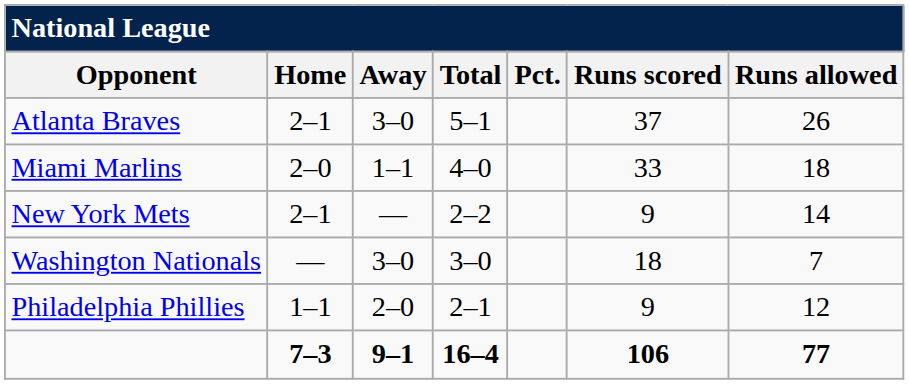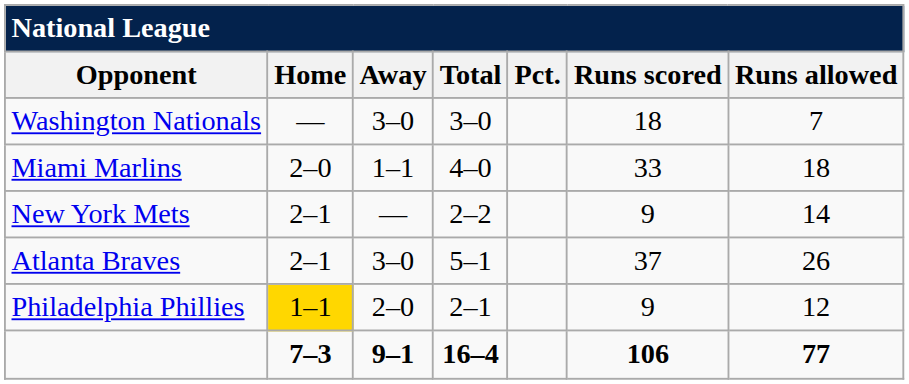 <table class="wikitable" style="font-size: 95%; text-align: center">
 <tr>
 <td colspan="7" style="text-align:left; background:#03224c;color:#fff"><strong>National League</strong></td>
 </tr>
 <tr>
 <th>Opponent</th>
 <th>Home</th>
 <th>Away</th>
 <th>Total</th>
 <th>Pct.</th>
 <th>Runs scored</th>
 <th>Runs allowed</th>
 </tr>
 <tr>
-<td style="text-align:left"><a href='#'>Atlanta Braves</a></td>
-<td>2–1</td>
+<td style="text-align:left"><a href='#'>Washington Nationals</a></td>
+<td>—</td>
 <td>3–0</td>
-<td>5–1</td>
+<td>3–0</td>
 <td></td>
-<td>37</td>
-<td>26</td>
+<td>18</td>
+<td>7</td>
 </tr>
 <tr>
 <td style="text-align:left"><a href='#'>Miami Marlins</a></td>
 <td>2–0</td>
 <td>1–1</td>
 <td>4–0</td>
 <td></td>
 <td>33</td>
 <td>18</td>
 </tr>
 <tr>
 <td style="text-align:left"><a href='#'>New York Mets</a></td>
 <td>2–1</td>
 <td>—</td>
 <td>2–2</td>
 <td></td>
 <td>9</td>
 <td>14</td>
 </tr>
 <tr>
-<td style="text-align:left"><a href='#'>Washington Nationals</a></td>
-<td>—</td>
+<td style="text-align:left"><a href='#'>Atlanta Braves</a></td>
+<td>2–1</td>
 <td>3–0</td>
-<td>3–0</td>
+<td>5–1</td>
 <td></td>
-<td>18</td>
-<td>7</td>
+<td>37</td>
+<td>26</td>
 </tr>
 <tr>
 <td style="text-align:left"><a href='#'>Philadelphia Phillies</a></td>
-<td>1–1</td>
+<td style="background: gold;">1–1</td>
 <td>2–0</td>
 <td>2–1</td>
 <td></td>
 <td>9</td>
 <td>12</td>
 </tr>
 <tr style="font-weight:bold">
 <td></td>
 <td>7–3</td>
 <td>9–1</td>
 <td>16–4</td>
 <td></td>
 <td>106</td>
 <td>77</td>
 </tr>
 </table>
